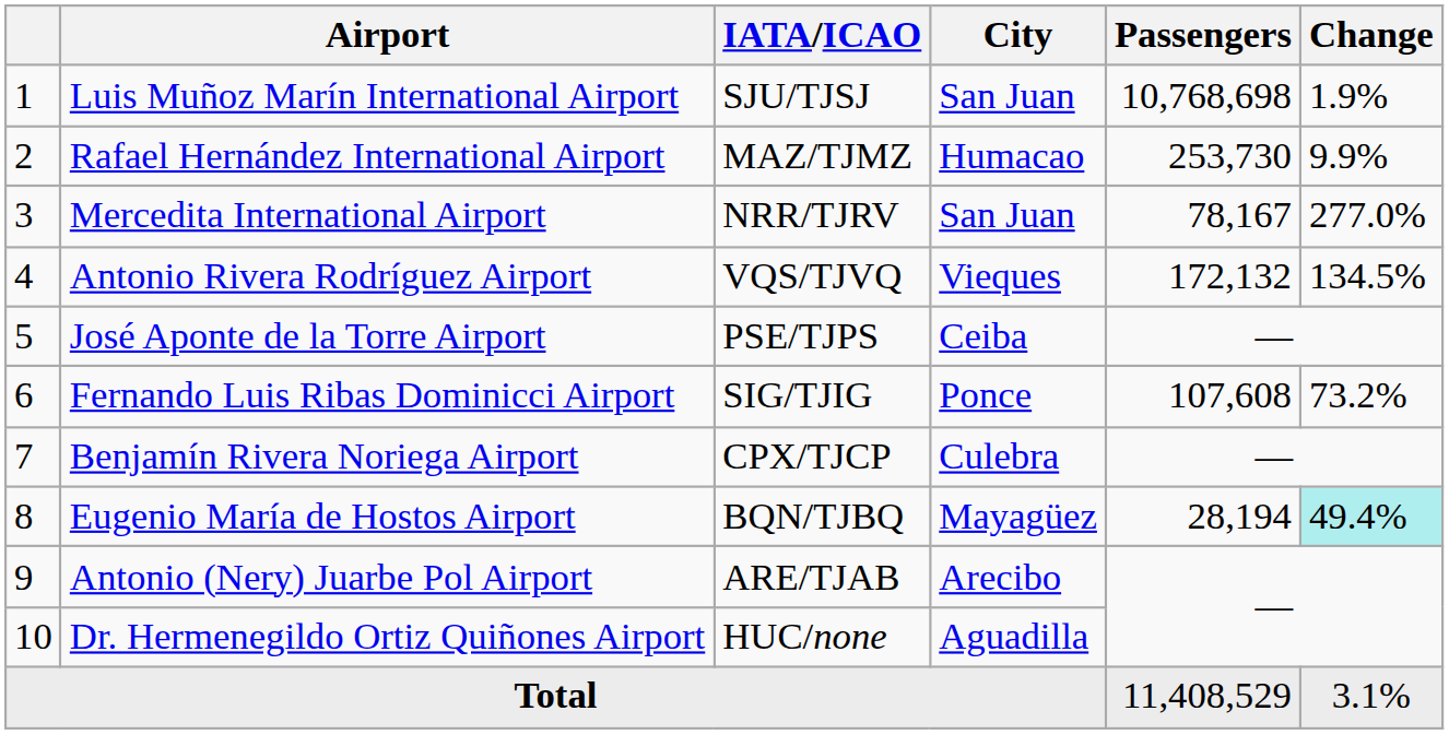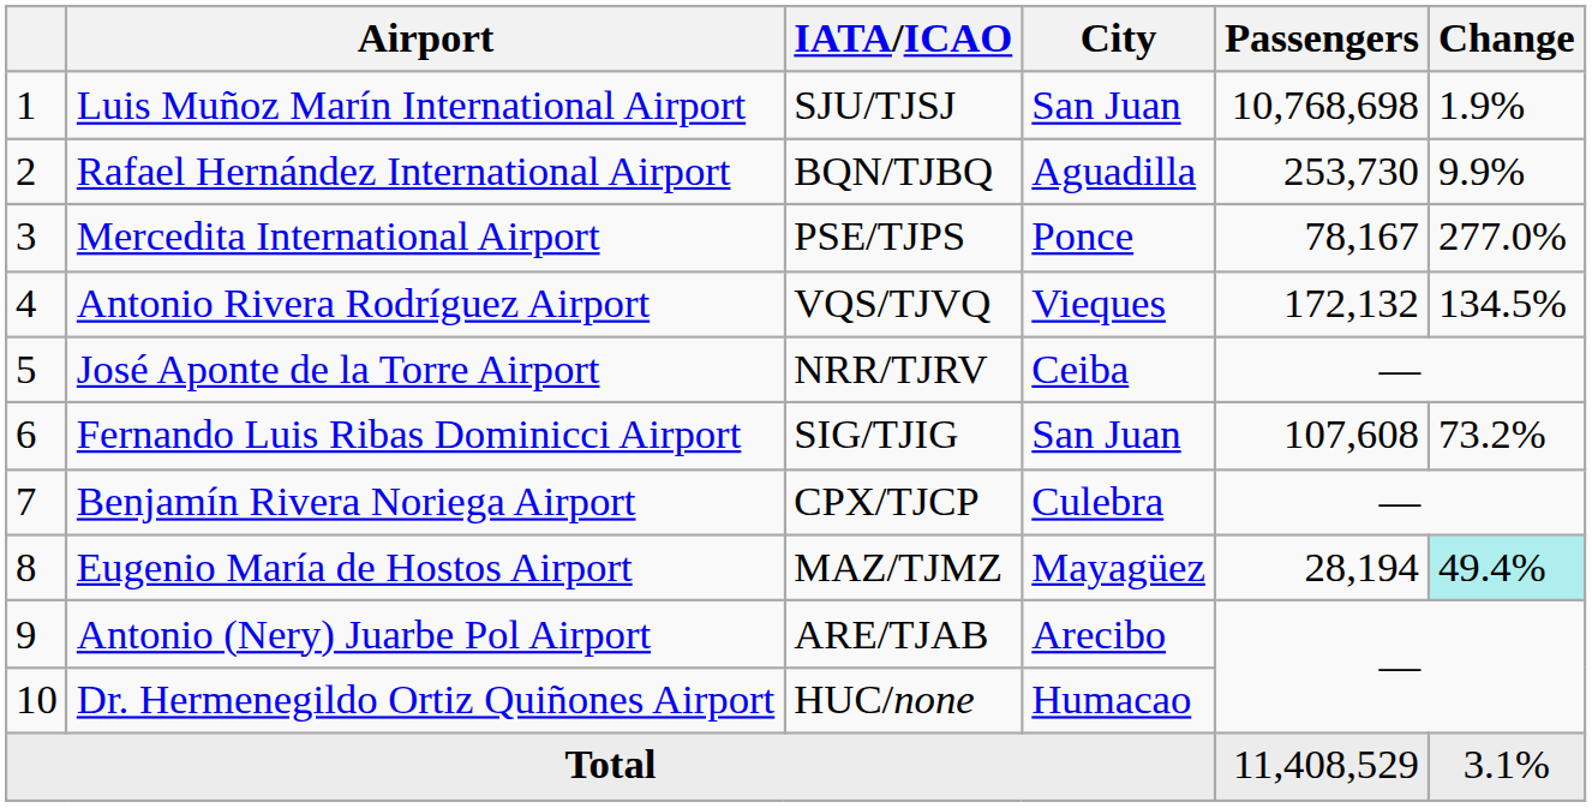 <table class="wikitable sortable">
 <tr>
 <th></th>
 <th>Airport</th>
 <th><a href='#'>IATA</a>/<a href='#'>ICAO</a></th>
 <th>City</th>
 <th>Passengers</th>
 <th>Change</th>
 </tr>
 <tr>
 <td>1</td>
 <td><a href='#'>Luis Muñoz Marín International Airport</a></td>
 <td>SJU/TJSJ</td>
 <td><a href='#'>San Juan</a></td>
 <td align="right">10,768,698</td>
 <td> 1.9%</td>
 </tr>
 <tr>
 <td>2</td>
 <td><a href='#'>Rafael Hernández International Airport</a></td>
-<td>MAZ/TJMZ</td>
-<td><a href='#'>Humacao</a></td>
+<td>BQN/TJBQ</td>
+<td><a href='#'>Aguadilla</a></td>
 <td align="right">253,730</td>
 <td> 9.9%</td>
 </tr>
 <tr>
 <td>3</td>
 <td><a href='#'>Mercedita International Airport</a></td>
-<td>NRR/TJRV</td>
-<td><a href='#'>San Juan</a></td>
+<td>PSE/TJPS</td>
+<td><a href='#'>Ponce</a></td>
 <td align="right">78,167</td>
 <td> 277.0%</td>
 </tr>
 <tr>
 <td>4</td>
 <td><a href='#'>Antonio Rivera Rodríguez Airport</a></td>
 <td>VQS/TJVQ</td>
 <td><a href='#'>Vieques</a></td>
 <td align="right">172,132</td>
 <td> 134.5%</td>
 </tr>
 <tr>
 <td>5</td>
 <td><a href='#'>José Aponte de la Torre Airport</a></td>
-<td>PSE/TJPS</td>
+<td>NRR/TJRV</td>
 <td><a href='#'>Ceiba</a></td>
 <td colspan="2" align="center">—</td>
 </tr>
 <tr>
 <td>6</td>
 <td><a href='#'>Fernando Luis Ribas Dominicci Airport</a></td>
 <td>SIG/TJIG</td>
-<td><a href='#'>Ponce</a></td>
+<td><a href='#'>San Juan</a></td>
 <td align="right">107,608</td>
 <td> 73.2%</td>
 </tr>
 <tr>
 <td>7</td>
 <td><a href='#'>Benjamín Rivera Noriega Airport</a></td>
 <td>CPX/TJCP</td>
 <td><a href='#'>Culebra</a></td>
 <td colspan="2" align="center">—</td>
 </tr>
 <tr>
 <td>8</td>
 <td><a href='#'>Eugenio María de Hostos Airport</a></td>
-<td>BQN/TJBQ</td>
+<td>MAZ/TJMZ</td>
 <td><a href='#'>Mayagüez</a></td>
 <td align="right">28,194</td>
 <td style="background: paleturquoise;"> 49.4%</td>
 </tr>
 <tr>
 <td>9</td>
 <td><a href='#'>Antonio (Nery) Juarbe Pol Airport</a></td>
 <td>ARE/TJAB</td>
 <td><a href='#'>Arecibo</a></td>
 <td rowspan=2 colspan="2" align="center">—</td>
 </tr>
 <tr>
 <td>10</td>
 <td><a href='#'>Dr. Hermenegildo Ortiz Quiñones Airport</a></td>
 <td>HUC/<em>none</em></td>
-<td><a href='#'>Aguadilla</a></td>
+<td><a href='#'>Humacao</a></td>
 </tr>
 <tr style="background-color:#ececec;">
 <td colspan=4 align="center"><strong>Total</strong></td>
 <td align="right">11,408,529</td>
 <td align="center"> 3.1%</td>
 </tr>
 </table>
